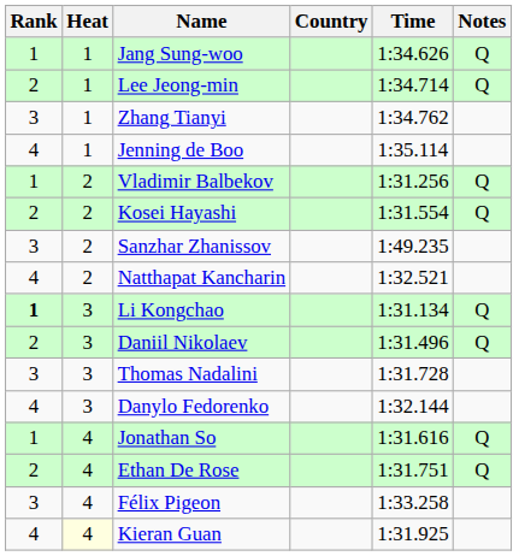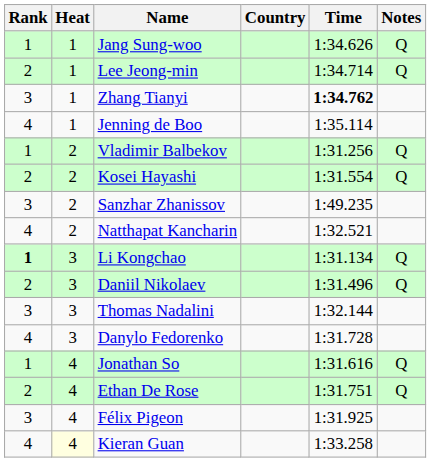 <table class="wikitable sortable" style="text-align:center">
 <tr>
 <th>Rank</th>
 <th>Heat</th>
 <th>Name</th>
 <th>Country</th>
 <th>Time</th>
 <th>Notes</th>
 </tr>
 <tr bgcolor=ccffcc>
 <td>1</td>
 <td>1</td>
 <td align=left><a href='#'>Jang Sung-woo</a></td>
 <td align=left></td>
 <td>1:34.626</td>
 <td>Q</td>
 </tr>
 <tr bgcolor=ccffcc>
 <td>2</td>
 <td>1</td>
 <td align=left><a href='#'>Lee Jeong-min</a></td>
 <td align=left></td>
 <td>1:34.714</td>
 <td>Q</td>
 </tr>
 <tr>
 <td>3</td>
 <td>1</td>
 <td align=left><a href='#'>Zhang Tianyi</a></td>
 <td align=left></td>
-<td>1:34.762</td>
+<td><strong>1:34.762</strong></td>
 <td></td>
 </tr>
 <tr>
 <td>4</td>
 <td>1</td>
 <td align=left><a href='#'>Jenning de Boo</a></td>
 <td align=left></td>
 <td>1:35.114</td>
 <td></td>
 </tr>
 <tr bgcolor=ccffcc>
 <td>1</td>
 <td>2</td>
 <td align=left><a href='#'>Vladimir Balbekov</a></td>
 <td align=left></td>
 <td>1:31.256</td>
 <td>Q</td>
 </tr>
 <tr bgcolor=ccffcc>
 <td>2</td>
 <td>2</td>
 <td align=left><a href='#'>Kosei Hayashi</a></td>
 <td align=left></td>
 <td>1:31.554</td>
 <td>Q</td>
 </tr>
 <tr>
 <td>3</td>
 <td>2</td>
 <td align=left><a href='#'>Sanzhar Zhanissov</a></td>
 <td align=left></td>
 <td>1:49.235</td>
 <td></td>
 </tr>
 <tr>
 <td>4</td>
 <td>2</td>
 <td align=left><a href='#'>Natthapat Kancharin</a></td>
 <td align=left></td>
 <td>1:32.521</td>
 <td></td>
 </tr>
 <tr bgcolor=ccffcc>
 <td><strong>1</strong></td>
 <td>3</td>
 <td align=left><a href='#'>Li Kongchao</a></td>
 <td align=left></td>
 <td>1:31.134</td>
 <td>Q</td>
 </tr>
 <tr bgcolor=ccffcc>
 <td>2</td>
 <td>3</td>
 <td align=left><a href='#'>Daniil Nikolaev</a></td>
 <td align=left></td>
 <td>1:31.496</td>
 <td>Q</td>
 </tr>
 <tr>
 <td>3</td>
 <td>3</td>
 <td align=left><a href='#'>Thomas Nadalini</a></td>
 <td align=left></td>
-<td>1:31.728</td>
+<td>1:32.144</td>
 <td></td>
 </tr>
 <tr>
 <td>4</td>
 <td>3</td>
 <td align=left><a href='#'>Danylo Fedorenko</a></td>
 <td align=left></td>
-<td>1:32.144</td>
+<td>1:31.728</td>
 <td></td>
 </tr>
 <tr bgcolor=ccffcc>
 <td>1</td>
 <td>4</td>
 <td align=left><a href='#'>Jonathan So</a></td>
 <td align=left></td>
 <td>1:31.616</td>
 <td>Q</td>
 </tr>
 <tr bgcolor=ccffcc>
 <td>2</td>
 <td>4</td>
 <td align=left><a href='#'>Ethan De Rose</a></td>
 <td align=left></td>
 <td>1:31.751</td>
 <td>Q</td>
 </tr>
 <tr>
 <td>3</td>
 <td>4</td>
 <td align=left><a href='#'>Félix Pigeon</a></td>
 <td align=left></td>
-<td>1:33.258</td>
+<td>1:31.925</td>
 <td></td>
 </tr>
 <tr>
 <td>4</td>
 <td style="background: lightyellow;">4</td>
 <td align=left><a href='#'>Kieran Guan</a></td>
 <td align=left></td>
-<td>1:31.925</td>
+<td>1:33.258</td>
 <td></td>
 </tr>
 </table>
